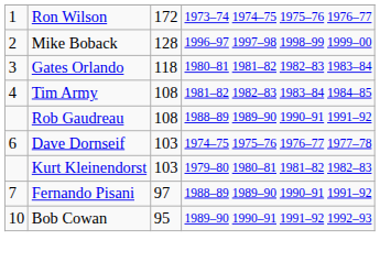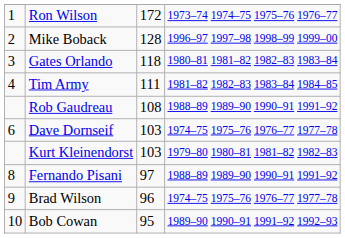 <table class="wikitable">
 <tr>
 </tr>
 <tr>
 <td>1</td>
 <td><a href='#'>Ron Wilson</a></td>
 <td>172</td>
 <td style="font-size:80%;"><a href='#'>1973–74</a> <a href='#'>1974–75</a> <a href='#'>1975–76</a> <a href='#'>1976–77</a></td>
 </tr>
 <tr>
 <td>2</td>
 <td>Mike Boback</td>
 <td>128</td>
 <td style="font-size:80%;"><a href='#'>1996–97</a> <a href='#'>1997–98</a> <a href='#'>1998–99</a> <a href='#'>1999–00</a></td>
 </tr>
 <tr>
 <td>3</td>
 <td><a href='#'>Gates Orlando</a></td>
 <td>118</td>
 <td style="font-size:80%;"><a href='#'>1980–81</a> <a href='#'>1981–82</a> <a href='#'>1982–83</a> <a href='#'>1983–84</a></td>
 </tr>
 <tr>
 <td>4</td>
 <td><a href='#'>Tim Army</a></td>
-<td>108</td>
+<td>111</td>
 <td style="font-size:80%;"><a href='#'>1981–82</a> <a href='#'>1982–83</a> <a href='#'>1983–84</a> <a href='#'>1984–85</a></td>
 </tr>
 <tr>
 <td></td>
 <td><a href='#'>Rob Gaudreau</a></td>
 <td>108</td>
 <td style="font-size:80%;"><a href='#'>1988–89</a> <a href='#'>1989–90</a> <a href='#'>1990–91</a> <a href='#'>1991–92</a></td>
 </tr>
 <tr>
 <td>6</td>
 <td><a href='#'>Dave Dornseif</a></td>
 <td>103</td>
 <td style="font-size:80%;"><a href='#'>1974–75</a> <a href='#'>1975–76</a> <a href='#'>1976–77</a> <a href='#'>1977–78</a></td>
 </tr>
 <tr>
 <td></td>
 <td><a href='#'>Kurt Kleinendorst</a></td>
 <td>103</td>
 <td style="font-size:80%;"><a href='#'>1979–80</a> <a href='#'>1980–81</a> <a href='#'>1981–82</a> <a href='#'>1982–83</a></td>
 </tr>
 <tr>
-<td>7</td>
+<td>8</td>
 <td><a href='#'>Fernando Pisani</a></td>
 <td>97</td>
 <td style="font-size:80%;"><a href='#'>1988–89</a> <a href='#'>1989–90</a> <a href='#'>1990–91</a> <a href='#'>1991–92</a></td>
+</tr>
+<tr>
+<td>9</td>
+<td>Brad Wilson</td>
+<td>96</td>
+<td style="font-size:80%;"><a href='#'>1974–75</a> <a href='#'>1975–76</a> <a href='#'>1976–77</a> <a href='#'>1977–78</a></td>
 </tr>
 <tr>
 <td>10</td>
 <td>Bob Cowan</td>
 <td>95</td>
 <td style="font-size:80%;"><a href='#'>1989–90</a> <a href='#'>1990–91</a> <a href='#'>1991–92</a> <a href='#'>1992–93</a></td>
 </tr>
 </table>
